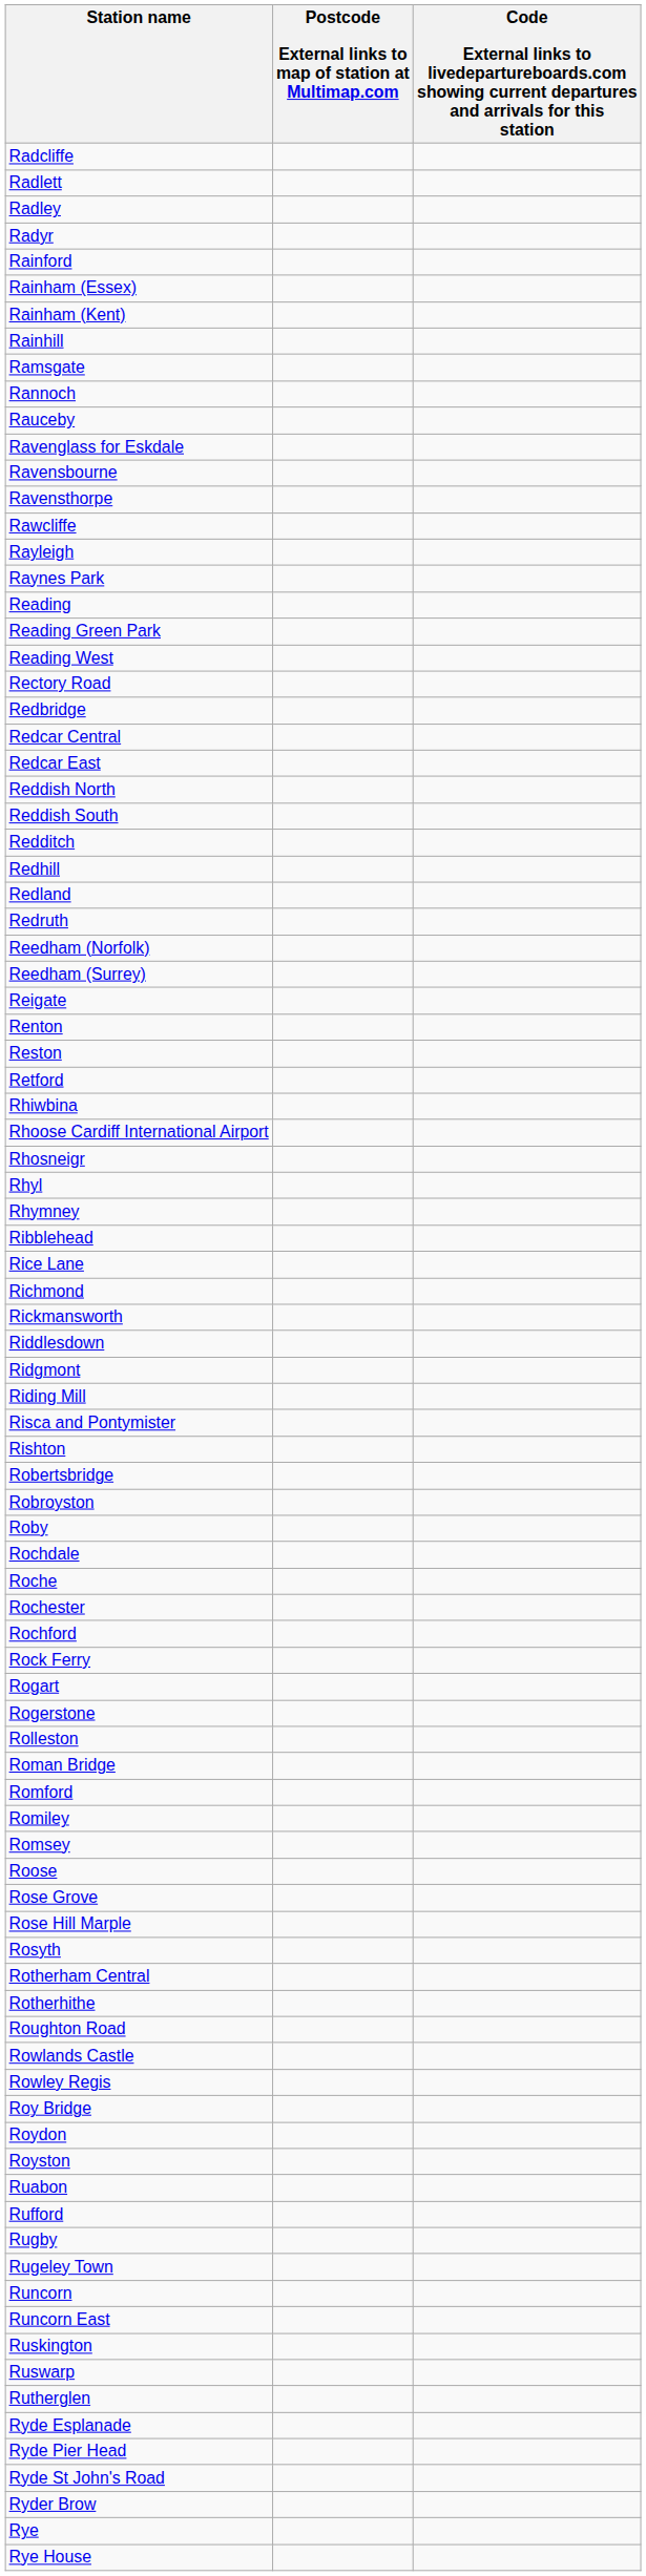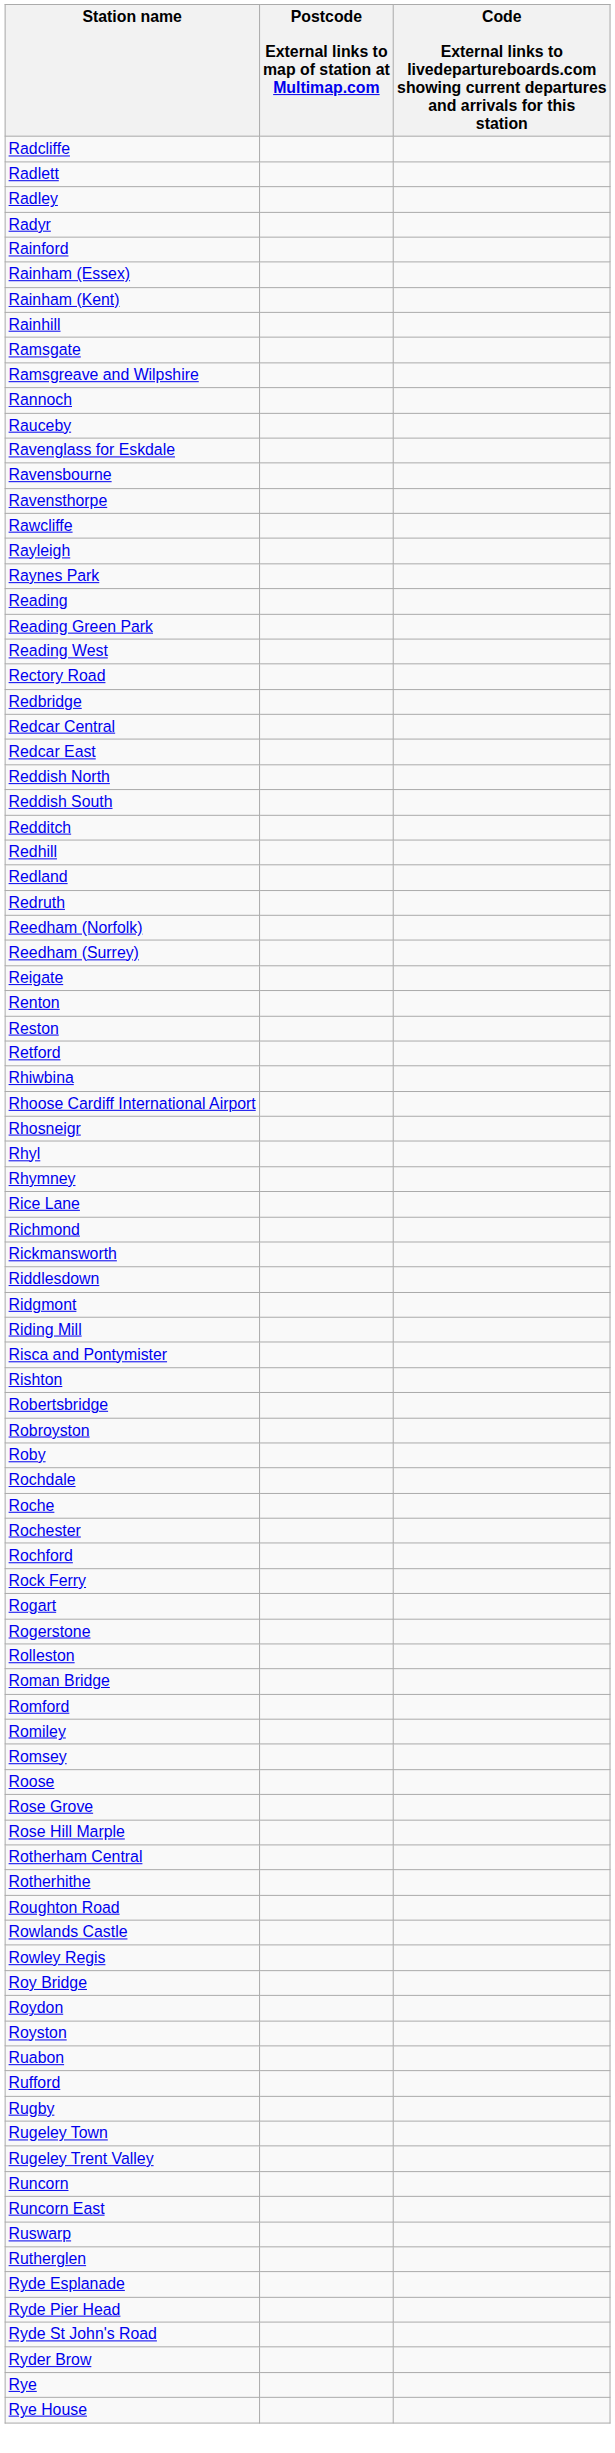 <table class="wikitable" style="margin: auto;">
 <tr>
 <th valign="top" align="left">Station name</th>
 <th valign="top" align="left">Postcode<br><br>External links to <br>map of station at <br><a href='#'>Multimap.com</a></th>
 <th valign="top" align="left">Code<br><br>External links to <br>livedepartureboards.com<br>showing current departures <br>and arrivals for this <br>station</th>
 </tr>
 <tr>
 <td><a href='#'>Radcliffe</a></td>
 <td></td>
 <td></td>
 </tr>
 <tr>
 <td><a href='#'>Radlett</a></td>
 <td></td>
 <td></td>
 </tr>
 <tr>
 <td><a href='#'>Radley</a></td>
 <td></td>
 <td></td>
 </tr>
 <tr>
 <td><a href='#'>Radyr</a></td>
 <td></td>
 <td></td>
 </tr>
 <tr>
 <td><a href='#'>Rainford</a></td>
 <td></td>
 <td></td>
 </tr>
 <tr>
 <td><a href='#'>Rainham (Essex)</a></td>
 <td></td>
 <td></td>
 </tr>
 <tr>
 <td><a href='#'>Rainham (Kent)</a></td>
 <td></td>
 <td></td>
 </tr>
 <tr>
 <td><a href='#'>Rainhill</a></td>
 <td></td>
 <td></td>
 </tr>
 <tr>
 <td><a href='#'>Ramsgate</a></td>
+<td></td>
+<td></td>
+</tr>
+<tr>
+<td><a href='#'>Ramsgreave and Wilpshire</a></td>
 <td></td>
 <td></td>
 </tr>
 <tr>
 <td><a href='#'>Rannoch</a></td>
 <td></td>
 <td></td>
 </tr>
 <tr>
 <td><a href='#'>Rauceby</a></td>
 <td></td>
 <td></td>
 </tr>
 <tr>
 <td><a href='#'>Ravenglass for Eskdale</a></td>
 <td></td>
 <td></td>
 </tr>
 <tr>
 <td><a href='#'>Ravensbourne</a></td>
 <td></td>
 <td></td>
 </tr>
 <tr>
 <td><a href='#'>Ravensthorpe</a></td>
 <td></td>
 <td></td>
 </tr>
 <tr>
 <td><a href='#'>Rawcliffe</a></td>
 <td></td>
 <td></td>
 </tr>
 <tr>
 <td><a href='#'>Rayleigh</a></td>
 <td></td>
 <td></td>
 </tr>
 <tr>
 <td><a href='#'>Raynes Park</a></td>
 <td></td>
 <td></td>
 </tr>
 <tr>
 <td><a href='#'>Reading</a></td>
 <td></td>
 <td></td>
 </tr>
 <tr>
 <td><a href='#'>Reading Green Park</a></td>
 <td></td>
 <td></td>
 </tr>
 <tr>
 <td><a href='#'>Reading West</a></td>
 <td></td>
 <td></td>
 </tr>
 <tr>
 <td><a href='#'>Rectory Road</a></td>
 <td></td>
 <td></td>
 </tr>
 <tr>
 <td><a href='#'>Redbridge</a></td>
 <td></td>
 <td></td>
 </tr>
 <tr>
 <td><a href='#'>Redcar Central</a></td>
 <td></td>
 <td></td>
 </tr>
 <tr>
 <td><a href='#'>Redcar East</a></td>
 <td></td>
 <td></td>
 </tr>
 <tr>
 <td><a href='#'>Reddish North</a></td>
 <td></td>
 <td></td>
 </tr>
 <tr>
 <td><a href='#'>Reddish South</a></td>
 <td></td>
 <td></td>
 </tr>
 <tr>
 <td><a href='#'>Redditch</a></td>
 <td></td>
 <td></td>
 </tr>
 <tr>
 <td><a href='#'>Redhill</a></td>
 <td></td>
 <td></td>
 </tr>
 <tr>
 <td><a href='#'>Redland</a></td>
 <td></td>
 <td></td>
 </tr>
 <tr>
 <td><a href='#'>Redruth</a></td>
 <td></td>
 <td></td>
 </tr>
 <tr>
 <td><a href='#'>Reedham (Norfolk)</a></td>
 <td></td>
 <td></td>
 </tr>
 <tr>
 <td><a href='#'>Reedham (Surrey)</a></td>
 <td></td>
 <td></td>
 </tr>
 <tr>
 <td><a href='#'>Reigate</a></td>
 <td></td>
 <td></td>
 </tr>
 <tr>
 <td><a href='#'>Renton</a></td>
 <td></td>
 <td></td>
 </tr>
 <tr>
 <td><a href='#'>Reston</a></td>
 <td></td>
 <td></td>
 </tr>
 <tr>
 <td><a href='#'>Retford</a></td>
 <td></td>
 <td></td>
 </tr>
 <tr>
 <td><a href='#'>Rhiwbina</a></td>
 <td></td>
 <td></td>
 </tr>
 <tr>
 <td><a href='#'>Rhoose Cardiff International Airport</a></td>
 <td></td>
 <td></td>
 </tr>
 <tr>
 <td><a href='#'>Rhosneigr</a></td>
 <td></td>
 <td></td>
 </tr>
 <tr>
 <td><a href='#'>Rhyl</a></td>
 <td></td>
 <td></td>
 </tr>
 <tr>
 <td><a href='#'>Rhymney</a></td>
 <td></td>
 <td></td>
 </tr>
 <tr>
-<td><a href='#'>Ribblehead</a></td>
-<td></td>
-<td></td>
-</tr>
-<tr>
 <td><a href='#'>Rice Lane</a></td>
 <td></td>
 <td></td>
 </tr>
 <tr>
 <td><a href='#'>Richmond</a></td>
 <td></td>
 <td></td>
 </tr>
 <tr>
 <td><a href='#'>Rickmansworth</a></td>
 <td></td>
 <td></td>
 </tr>
 <tr>
 <td><a href='#'>Riddlesdown</a></td>
 <td></td>
 <td></td>
 </tr>
 <tr>
 <td><a href='#'>Ridgmont</a></td>
 <td></td>
 <td></td>
 </tr>
 <tr>
 <td><a href='#'>Riding Mill</a></td>
 <td></td>
 <td></td>
 </tr>
 <tr>
 <td><a href='#'>Risca and Pontymister</a></td>
 <td></td>
 <td></td>
 </tr>
 <tr>
 <td><a href='#'>Rishton</a></td>
 <td></td>
 <td></td>
 </tr>
 <tr>
 <td><a href='#'>Robertsbridge</a></td>
 <td></td>
 <td></td>
 </tr>
 <tr>
 <td><a href='#'>Robroyston</a></td>
 <td></td>
 <td></td>
 </tr>
 <tr>
 <td><a href='#'>Roby</a></td>
 <td></td>
 <td></td>
 </tr>
 <tr>
 <td><a href='#'>Rochdale</a></td>
 <td></td>
 <td></td>
 </tr>
 <tr>
 <td><a href='#'>Roche</a></td>
 <td></td>
 <td></td>
 </tr>
 <tr>
 <td><a href='#'>Rochester</a></td>
 <td></td>
 <td></td>
 </tr>
 <tr>
 <td><a href='#'>Rochford</a></td>
 <td></td>
 <td></td>
 </tr>
 <tr>
 <td><a href='#'>Rock Ferry</a></td>
 <td></td>
 <td></td>
 </tr>
 <tr>
 <td><a href='#'>Rogart</a></td>
 <td></td>
 <td></td>
 </tr>
 <tr>
 <td><a href='#'>Rogerstone</a></td>
 <td></td>
 <td></td>
 </tr>
 <tr>
 <td><a href='#'>Rolleston</a></td>
 <td></td>
 <td></td>
 </tr>
 <tr>
 <td><a href='#'>Roman Bridge</a></td>
 <td></td>
 <td></td>
 </tr>
 <tr>
 <td><a href='#'>Romford</a></td>
 <td></td>
 <td></td>
 </tr>
 <tr>
 <td><a href='#'>Romiley</a></td>
 <td></td>
 <td></td>
 </tr>
 <tr>
 <td><a href='#'>Romsey</a></td>
 <td></td>
 <td></td>
 </tr>
 <tr>
 <td><a href='#'>Roose</a></td>
 <td></td>
 <td></td>
 </tr>
 <tr>
 <td><a href='#'>Rose Grove</a></td>
 <td></td>
 <td></td>
 </tr>
 <tr>
 <td><a href='#'>Rose Hill Marple</a></td>
 <td></td>
 <td></td>
 </tr>
 <tr>
-<td><a href='#'>Rosyth</a></td>
-<td></td>
-<td></td>
-</tr>
-<tr>
 <td><a href='#'>Rotherham Central</a></td>
 <td></td>
 <td></td>
 </tr>
 <tr>
 <td><a href='#'>Rotherhithe</a></td>
 <td></td>
 <td></td>
 </tr>
 <tr>
 <td><a href='#'>Roughton Road</a></td>
 <td></td>
 <td></td>
 </tr>
 <tr>
 <td><a href='#'>Rowlands Castle</a></td>
 <td></td>
 <td></td>
 </tr>
 <tr>
 <td><a href='#'>Rowley Regis</a></td>
 <td></td>
 <td></td>
 </tr>
 <tr>
 <td><a href='#'>Roy Bridge</a></td>
 <td></td>
 <td></td>
 </tr>
 <tr>
 <td><a href='#'>Roydon</a></td>
 <td></td>
 <td></td>
 </tr>
 <tr>
 <td><a href='#'>Royston</a></td>
 <td></td>
 <td></td>
 </tr>
 <tr>
 <td><a href='#'>Ruabon</a></td>
 <td></td>
 <td></td>
 </tr>
 <tr>
 <td><a href='#'>Rufford</a></td>
 <td></td>
 <td></td>
 </tr>
 <tr>
 <td><a href='#'>Rugby</a></td>
 <td></td>
 <td></td>
 </tr>
 <tr>
 <td><a href='#'>Rugeley Town</a></td>
 <td></td>
 <td></td>
 </tr>
 <tr>
+<td><a href='#'>Rugeley Trent Valley</a></td>
+<td></td>
+<td></td>
+</tr>
+<tr>
 <td><a href='#'>Runcorn</a></td>
 <td></td>
 <td></td>
 </tr>
 <tr>
 <td><a href='#'>Runcorn East</a></td>
-<td></td>
-<td></td>
-</tr>
-<tr>
-<td><a href='#'>Ruskington</a></td>
 <td></td>
 <td></td>
 </tr>
 <tr>
 <td><a href='#'>Ruswarp</a></td>
 <td></td>
 <td></td>
 </tr>
 <tr>
 <td><a href='#'>Rutherglen</a></td>
 <td></td>
 <td></td>
 </tr>
 <tr>
 <td><a href='#'>Ryde Esplanade</a></td>
 <td></td>
 <td></td>
 </tr>
 <tr>
 <td><a href='#'>Ryde Pier Head</a></td>
 <td></td>
 <td></td>
 </tr>
 <tr>
 <td><a href='#'>Ryde St John's Road</a></td>
 <td></td>
 <td></td>
 </tr>
 <tr>
 <td><a href='#'>Ryder Brow</a></td>
 <td></td>
 <td></td>
 </tr>
 <tr>
 <td><a href='#'>Rye</a></td>
 <td></td>
 <td></td>
 </tr>
 <tr>
 <td><a href='#'>Rye House</a></td>
 <td></td>
 <td></td>
 </tr>
 </table>
